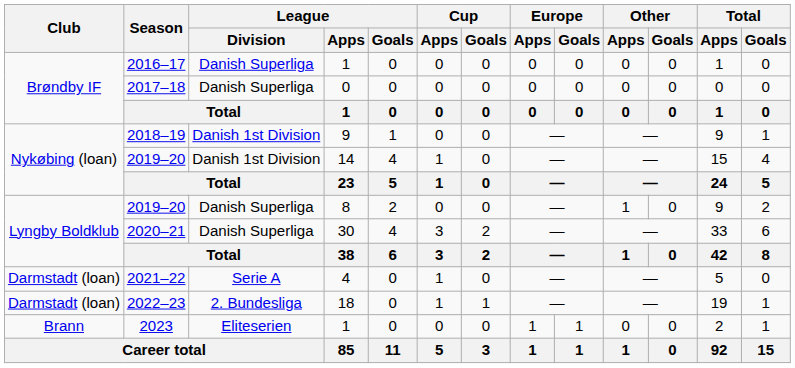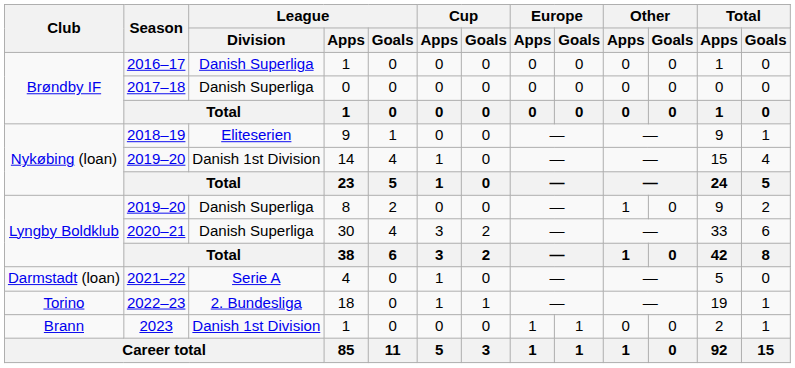 <table class="wikitable" style="text-align: center">
 <tr>
 <th rowspan="2">Club</th>
 <th rowspan="2">Season</th>
 <th colspan="3">League</th>
 <th colspan="2">Cup</th>
 <th colspan="2">Europe</th>
 <th colspan="2">Other</th>
 <th colspan="2">Total</th>
 </tr>
 <tr>
 <th>Division</th>
 <th>Apps</th>
 <th>Goals</th>
 <th>Apps</th>
 <th>Goals</th>
 <th>Apps</th>
 <th>Goals</th>
 <th>Apps</th>
 <th>Goals</th>
 <th>Apps</th>
 <th>Goals</th>
 </tr>
 <tr>
 <td rowspan="3"><a href='#'>Brøndby IF</a></td>
 <td><a href='#'>2016–17</a></td>
 <td><a href='#'>Danish Superliga</a></td>
 <td>1</td>
 <td>0</td>
 <td>0</td>
 <td>0</td>
 <td>0</td>
 <td>0</td>
 <td>0</td>
 <td>0</td>
 <td>1</td>
 <td>0</td>
 </tr>
 <tr>
 <td><a href='#'>2017–18</a></td>
 <td>Danish Superliga</td>
 <td>0</td>
 <td>0</td>
 <td>0</td>
 <td>0</td>
 <td>0</td>
 <td>0</td>
 <td>0</td>
 <td>0</td>
 <td>0</td>
 <td>0</td>
 </tr>
 <tr>
 <th colspan="2">Total</th>
 <th>1</th>
 <th>0</th>
 <th>0</th>
 <th>0</th>
 <th>0</th>
 <th>0</th>
 <th>0</th>
 <th>0</th>
 <th>1</th>
 <th>0</th>
 </tr>
 <tr>
 <td rowspan="3"><a href='#'>Nykøbing</a> (loan)</td>
 <td><a href='#'>2018–19</a></td>
-<td><a href='#'>Danish 1st Division</a></td>
+<td><a href='#'>Eliteserien</a></td>
 <td>9</td>
 <td>1</td>
 <td>0</td>
 <td>0</td>
 <td colspan=2>—</td>
 <td colspan=2>—</td>
 <td>9</td>
 <td>1</td>
 </tr>
 <tr>
 <td><a href='#'>2019–20</a></td>
 <td>Danish 1st Division</td>
 <td>14</td>
 <td>4</td>
 <td>1</td>
 <td>0</td>
 <td colspan=2>—</td>
 <td colspan=2>—</td>
 <td>15</td>
 <td>4</td>
 </tr>
 <tr>
 <th colspan="2">Total</th>
 <th>23</th>
 <th>5</th>
 <th>1</th>
 <th>0</th>
 <th colspan=2>—</th>
 <th colspan=2>—</th>
 <th>24</th>
 <th>5</th>
 </tr>
 <tr>
 <td rowspan="3"><a href='#'>Lyngby Boldklub</a></td>
 <td><a href='#'>2019–20</a></td>
 <td>Danish Superliga</td>
 <td>8</td>
 <td>2</td>
 <td>0</td>
 <td>0</td>
 <td colspan=2>—</td>
 <td>1</td>
 <td>0</td>
 <td>9</td>
 <td>2</td>
 </tr>
 <tr>
 <td><a href='#'>2020–21</a></td>
 <td>Danish Superliga</td>
 <td>30</td>
 <td>4</td>
 <td>3</td>
 <td>2</td>
 <td colspan=2>—</td>
 <td colspan=2>—</td>
 <td>33</td>
 <td>6</td>
 </tr>
 <tr>
 <th colspan="2">Total</th>
 <th>38</th>
 <th>6</th>
 <th>3</th>
 <th>2</th>
 <th colspan=2>—</th>
 <th>1</th>
 <th>0</th>
 <th>42</th>
 <th>8</th>
 </tr>
 <tr>
 <td><a href='#'>Darmstadt</a> (loan)</td>
 <td><a href='#'>2021–22</a></td>
 <td><a href='#'>Serie A</a></td>
 <td>4</td>
 <td>0</td>
 <td>1</td>
 <td>0</td>
 <td colspan=2>—</td>
 <td colspan=2>—</td>
 <td>5</td>
 <td>0</td>
 </tr>
 <tr>
-<td><a href='#'>Darmstadt</a> (loan)</td>
+<td><a href='#'>Torino</a></td>
 <td><a href='#'>2022–23</a></td>
 <td><a href='#'>2. Bundesliga</a></td>
 <td>18</td>
 <td>0</td>
 <td>1</td>
 <td>1</td>
 <td colspan=2>—</td>
 <td colspan=2>—</td>
 <td>19</td>
 <td>1</td>
 </tr>
 <tr>
 <td><a href='#'>Brann</a></td>
 <td><a href='#'>2023</a></td>
-<td><a href='#'>Eliteserien</a></td>
+<td><a href='#'>Danish 1st Division</a></td>
 <td>1</td>
 <td>0</td>
 <td>0</td>
 <td>0</td>
 <td>1</td>
 <td>1</td>
 <td>0</td>
 <td>0</td>
 <td>2</td>
 <td>1</td>
 </tr>
 <tr>
 <th colspan=3>Career total</th>
 <th>85</th>
 <th>11</th>
 <th>5</th>
 <th>3</th>
 <th>1</th>
 <th>1</th>
 <th>1</th>
 <th>0</th>
 <th>92</th>
 <th>15</th>
 </tr>
 </table>
